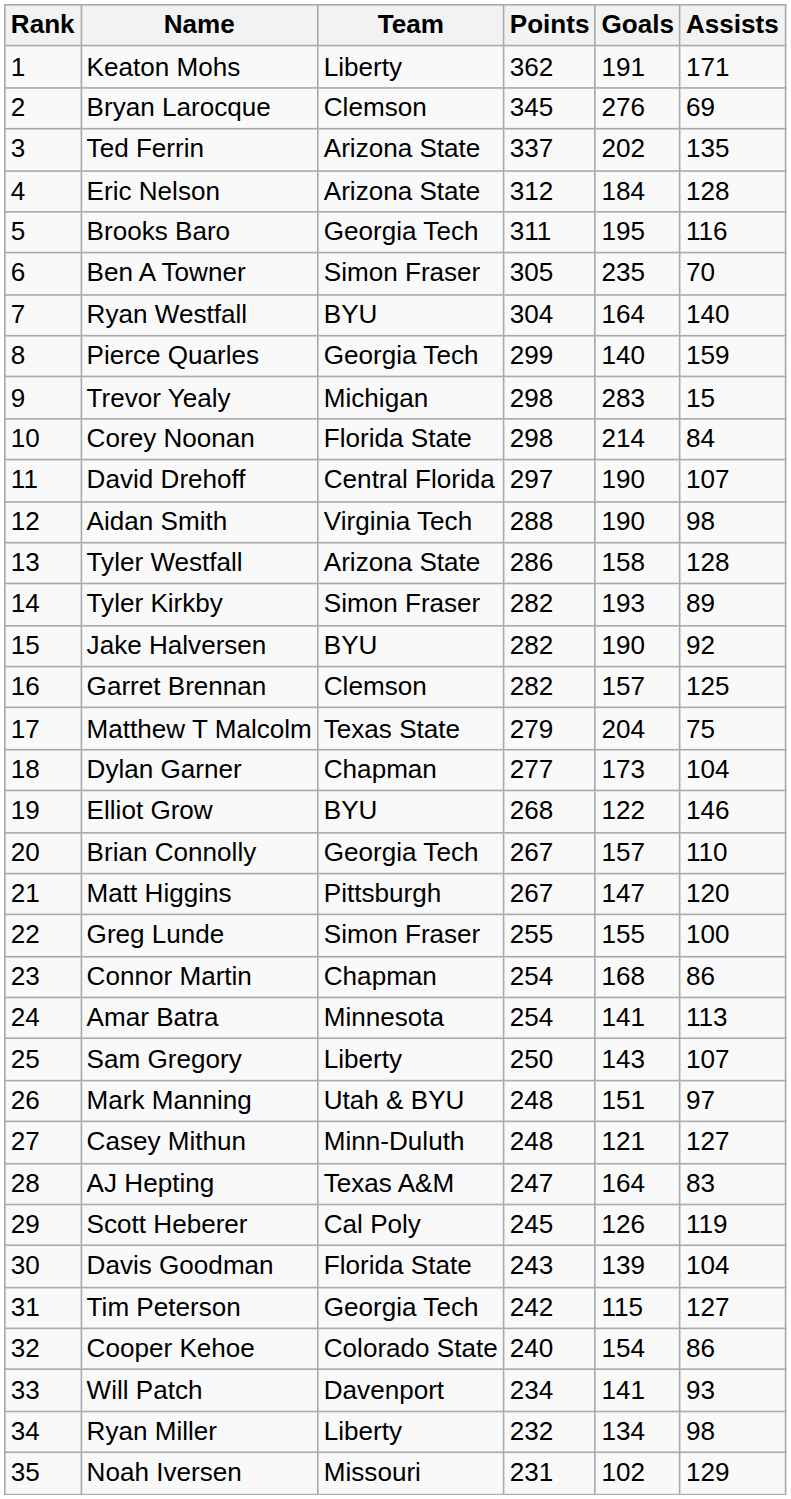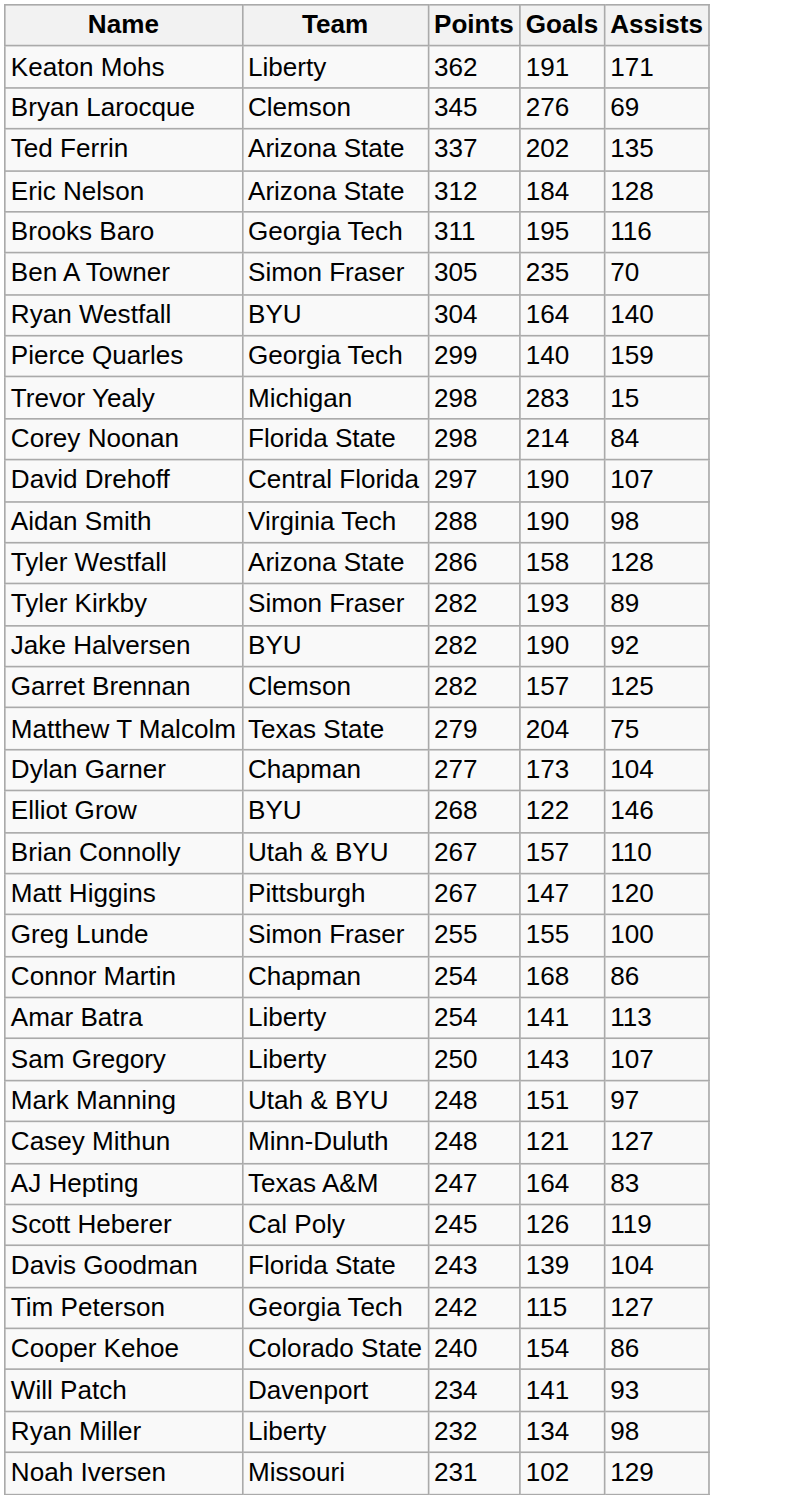 <table class="wikitable sortable">
 <tr>
-<th>Rank</th>
 <th>Name</th>
 <th>Team</th>
 <th>Points</th>
 <th>Goals</th>
 <th>Assists</th>
 </tr>
 <tr>
-<td>1</td>
 <td>Keaton Mohs</td>
 <td>Liberty</td>
 <td>362</td>
 <td>191</td>
 <td>171</td>
 </tr>
 <tr>
-<td>2</td>
 <td>Bryan Larocque</td>
 <td>Clemson</td>
 <td>345</td>
 <td>276</td>
 <td>69</td>
 </tr>
 <tr>
-<td>3</td>
 <td>Ted Ferrin</td>
 <td>Arizona State</td>
 <td>337</td>
 <td>202</td>
 <td>135</td>
 </tr>
 <tr>
-<td>4</td>
 <td>Eric Nelson</td>
 <td>Arizona State</td>
 <td>312</td>
 <td>184</td>
 <td>128</td>
 </tr>
 <tr>
-<td>5</td>
 <td>Brooks Baro</td>
 <td>Georgia Tech</td>
 <td>311</td>
 <td>195</td>
 <td>116</td>
 </tr>
 <tr>
-<td>6</td>
 <td>Ben A Towner</td>
 <td>Simon Fraser</td>
 <td>305</td>
 <td>235</td>
 <td>70</td>
 </tr>
 <tr>
-<td>7</td>
 <td>Ryan Westfall</td>
 <td>BYU</td>
 <td>304</td>
 <td>164</td>
 <td>140</td>
 </tr>
 <tr>
-<td>8</td>
 <td>Pierce Quarles</td>
 <td>Georgia Tech</td>
 <td>299</td>
 <td>140</td>
 <td>159</td>
 </tr>
 <tr>
-<td>9</td>
 <td>Trevor Yealy</td>
 <td>Michigan</td>
 <td>298</td>
 <td>283</td>
 <td>15</td>
 </tr>
 <tr>
-<td>10</td>
 <td>Corey Noonan</td>
 <td>Florida State</td>
 <td>298</td>
 <td>214</td>
 <td>84</td>
 </tr>
 <tr>
-<td>11</td>
 <td>David Drehoff</td>
 <td>Central Florida</td>
 <td>297</td>
 <td>190</td>
 <td>107</td>
 </tr>
 <tr>
-<td>12</td>
 <td>Aidan Smith</td>
 <td>Virginia Tech</td>
 <td>288</td>
 <td>190</td>
 <td>98</td>
 </tr>
 <tr>
-<td>13</td>
 <td>Tyler Westfall</td>
 <td>Arizona State</td>
 <td>286</td>
 <td>158</td>
 <td>128</td>
 </tr>
 <tr>
-<td>14</td>
 <td>Tyler Kirkby</td>
 <td>Simon Fraser</td>
 <td>282</td>
 <td>193</td>
 <td>89</td>
 </tr>
 <tr>
-<td>15</td>
 <td>Jake Halversen</td>
 <td>BYU</td>
 <td>282</td>
 <td>190</td>
 <td>92</td>
 </tr>
 <tr>
-<td>16</td>
 <td>Garret Brennan</td>
 <td>Clemson</td>
 <td>282</td>
 <td>157</td>
 <td>125</td>
 </tr>
 <tr>
-<td>17</td>
 <td>Matthew T Malcolm</td>
 <td>Texas State</td>
 <td>279</td>
 <td>204</td>
 <td>75</td>
 </tr>
 <tr>
-<td>18</td>
 <td>Dylan Garner</td>
 <td>Chapman</td>
 <td>277</td>
 <td>173</td>
 <td>104</td>
 </tr>
 <tr>
-<td>19</td>
 <td>Elliot Grow</td>
 <td>BYU</td>
 <td>268</td>
 <td>122</td>
 <td>146</td>
 </tr>
 <tr>
-<td>20</td>
 <td>Brian Connolly</td>
-<td>Georgia Tech</td>
+<td>Utah & BYU</td>
 <td>267</td>
 <td>157</td>
 <td>110</td>
 </tr>
 <tr>
-<td>21</td>
 <td>Matt Higgins</td>
 <td>Pittsburgh</td>
 <td>267</td>
 <td>147</td>
 <td>120</td>
 </tr>
 <tr>
-<td>22</td>
 <td>Greg Lunde</td>
 <td>Simon Fraser</td>
 <td>255</td>
 <td>155</td>
 <td>100</td>
 </tr>
 <tr>
-<td>23</td>
 <td>Connor Martin</td>
 <td>Chapman</td>
 <td>254</td>
 <td>168</td>
 <td>86</td>
 </tr>
 <tr>
-<td>24</td>
 <td>Amar Batra</td>
-<td>Minnesota</td>
+<td>Liberty</td>
 <td>254</td>
 <td>141</td>
 <td>113</td>
 </tr>
 <tr>
-<td>25</td>
 <td>Sam Gregory</td>
 <td>Liberty</td>
 <td>250</td>
 <td>143</td>
 <td>107</td>
 </tr>
 <tr>
-<td>26</td>
 <td>Mark Manning</td>
 <td>Utah & BYU</td>
 <td>248</td>
 <td>151</td>
 <td>97</td>
 </tr>
 <tr>
-<td>27</td>
 <td>Casey Mithun</td>
 <td>Minn-Duluth</td>
 <td>248</td>
 <td>121</td>
 <td>127</td>
 </tr>
 <tr>
-<td>28</td>
 <td>AJ Hepting</td>
 <td>Texas A&M</td>
 <td>247</td>
 <td>164</td>
 <td>83</td>
 </tr>
 <tr>
-<td>29</td>
 <td>Scott Heberer</td>
 <td>Cal Poly</td>
 <td>245</td>
 <td>126</td>
 <td>119</td>
 </tr>
 <tr>
-<td>30</td>
 <td>Davis Goodman</td>
 <td>Florida State</td>
 <td>243</td>
 <td>139</td>
 <td>104</td>
 </tr>
 <tr>
-<td>31</td>
 <td>Tim Peterson</td>
 <td>Georgia Tech</td>
 <td>242</td>
 <td>115</td>
 <td>127</td>
 </tr>
 <tr>
-<td>32</td>
 <td>Cooper Kehoe</td>
 <td>Colorado State</td>
 <td>240</td>
 <td>154</td>
 <td>86</td>
 </tr>
 <tr>
-<td>33</td>
 <td>Will Patch</td>
 <td>Davenport</td>
 <td>234</td>
 <td>141</td>
 <td>93</td>
 </tr>
 <tr>
-<td>34</td>
 <td>Ryan Miller</td>
 <td>Liberty</td>
 <td>232</td>
 <td>134</td>
 <td>98</td>
 </tr>
 <tr>
-<td>35</td>
 <td>Noah Iversen</td>
 <td>Missouri</td>
 <td>231</td>
 <td>102</td>
 <td>129</td>
 </tr>
 </table>
